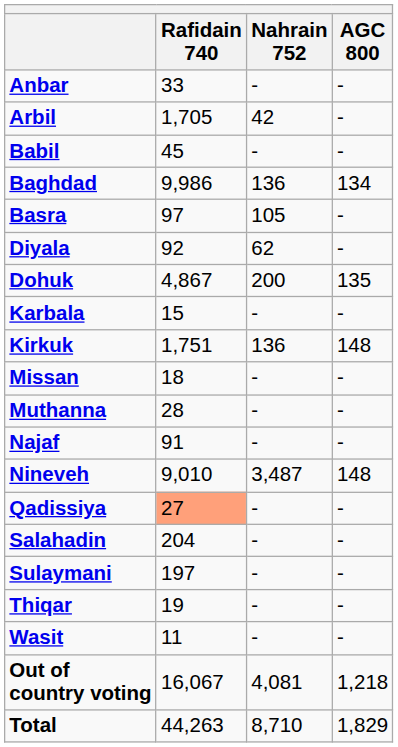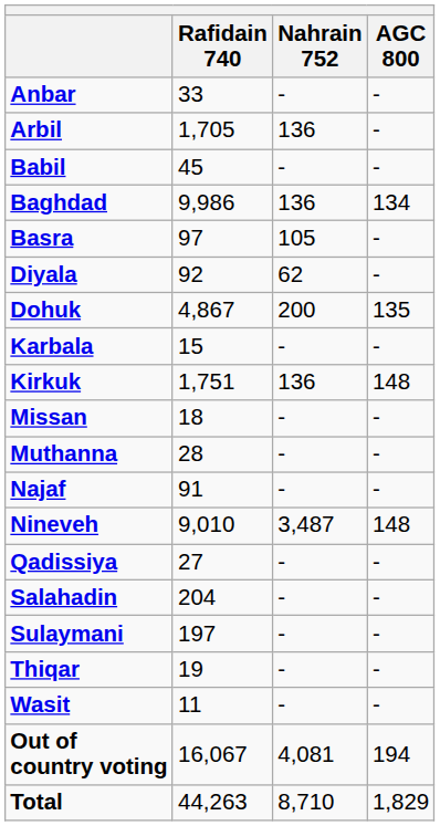 <table class="wikitable">
 <tr>
 <th colspan="4"></th>
 </tr>
 <tr>
 <th></th>
 <th>Rafidain<br>740</th>
 <th>Nahrain<br>752</th>
 <th>AGC<br>800</th>
 </tr>
 <tr>
 <td><strong><a href='#'>Anbar</a></strong></td>
 <td>33</td>
 <td>-</td>
 <td>-</td>
 </tr>
 <tr>
 <td><strong><a href='#'>Arbil</a></strong></td>
 <td>1,705</td>
-<td>42</td>
+<td>136</td>
 <td>-</td>
 </tr>
 <tr>
 <td><strong><a href='#'>Babil</a></strong></td>
 <td>45</td>
 <td>-</td>
 <td>-</td>
 </tr>
 <tr>
 <td><strong><a href='#'>Baghdad</a></strong></td>
 <td>9,986</td>
 <td>136</td>
 <td>134</td>
 </tr>
 <tr>
 <td><strong><a href='#'>Basra</a></strong></td>
 <td>97</td>
 <td>105</td>
 <td>-</td>
 </tr>
 <tr>
 <td><strong><a href='#'>Diyala</a></strong></td>
 <td>92</td>
 <td>62</td>
 <td>-</td>
 </tr>
 <tr>
 <td><strong><a href='#'>Dohuk</a></strong></td>
 <td>4,867</td>
 <td>200</td>
 <td>135</td>
 </tr>
 <tr>
 <td><strong><a href='#'>Karbala</a></strong></td>
 <td>15</td>
 <td>-</td>
 <td>-</td>
 </tr>
 <tr>
 <td><strong><a href='#'>Kirkuk</a></strong></td>
 <td>1,751</td>
 <td>136</td>
 <td>148</td>
 </tr>
 <tr>
 <td><strong><a href='#'>Missan</a></strong></td>
 <td>18</td>
 <td>-</td>
 <td>-</td>
 </tr>
 <tr>
 <td><strong><a href='#'>Muthanna</a></strong></td>
 <td>28</td>
 <td>-</td>
 <td>-</td>
 </tr>
 <tr>
 <td><strong><a href='#'>Najaf</a></strong></td>
 <td>91</td>
 <td>-</td>
 <td>-</td>
 </tr>
 <tr>
 <td><strong><a href='#'>Nineveh</a></strong></td>
 <td>9,010</td>
 <td>3,487</td>
 <td>148</td>
 </tr>
 <tr>
 <td><strong><a href='#'>Qadissiya</a></strong></td>
-<td style="background: lightsalmon;">27</td>
+<td>27</td>
 <td>-</td>
 <td>-</td>
 </tr>
 <tr>
 <td><strong><a href='#'>Salahadin</a></strong></td>
 <td>204</td>
 <td>-</td>
 <td>-</td>
 </tr>
 <tr>
 <td><strong><a href='#'>Sulaymani</a></strong></td>
 <td>197</td>
 <td>-</td>
 <td>-</td>
 </tr>
 <tr>
 <td><strong><a href='#'>Thiqar</a></strong></td>
 <td>19</td>
 <td>-</td>
 <td>-</td>
 </tr>
 <tr>
 <td><strong><a href='#'>Wasit</a></strong></td>
 <td>11</td>
 <td>-</td>
 <td>-</td>
 </tr>
 <tr>
 <td><strong>Out of <br>country voting</strong></td>
 <td>16,067</td>
 <td>4,081</td>
-<td>1,218</td>
+<td>194</td>
 </tr>
 <tr>
 <td><strong>Total</strong></td>
 <td>44,263</td>
 <td>8,710</td>
 <td>1,829</td>
 </tr>
 </table>
